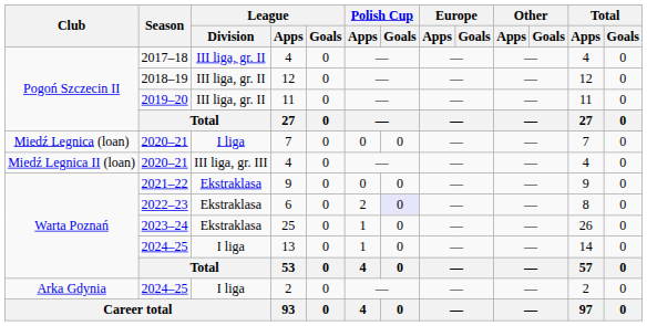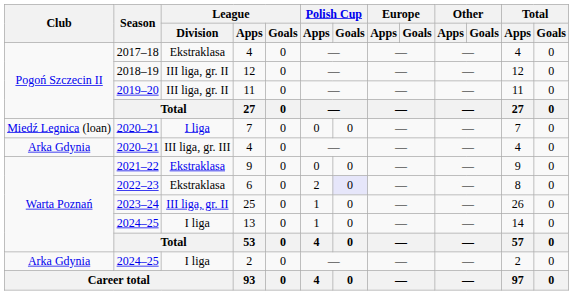 <table class=wikitable style="text-align: center">
 <tr>
 <th rowspan=2>Club</th>
 <th rowspan=2>Season</th>
 <th colspan=3>League</th>
 <th colspan=2><a href='#'>Polish Cup</a></th>
 <th colspan=2>Europe</th>
 <th colspan=2>Other</th>
 <th colspan=2>Total</th>
 </tr>
 <tr>
 <th>Division</th>
 <th>Apps</th>
 <th>Goals</th>
 <th>Apps</th>
 <th>Goals</th>
 <th>Apps</th>
 <th>Goals</th>
 <th>Apps</th>
 <th>Goals</th>
 <th>Apps</th>
 <th>Goals</th>
 </tr>
 <tr>
 <td rowspan=4><a href='#'>Pogoń Szczecin II</a></td>
 <td>2017–18</td>
-<td><a href='#'>III liga, gr. II</a></td>
+<td>Ekstraklasa</td>
 <td>4</td>
 <td>0</td>
 <td colspan="2">—</td>
 <td colspan="2">—</td>
 <td colspan="2">—</td>
 <td>4</td>
 <td>0</td>
 </tr>
 <tr>
 <td>2018–19</td>
 <td>III liga, gr. II</td>
 <td>12</td>
 <td>0</td>
 <td colspan="2">—</td>
 <td colspan="2">—</td>
 <td colspan="2">—</td>
 <td>12</td>
 <td>0</td>
 </tr>
 <tr>
 <td><a href='#'>2019–20</a></td>
 <td>III liga, gr. II</td>
 <td>11</td>
 <td>0</td>
 <td colspan="2">—</td>
 <td colspan="2">—</td>
 <td colspan="2">—</td>
 <td>11</td>
 <td>0</td>
 </tr>
 <tr>
 <th colspan=2>Total</th>
 <th>27</th>
 <th>0</th>
 <th colspan="2">—</th>
 <th colspan="2">—</th>
 <th colspan="2">—</th>
 <th>27</th>
 <th>0</th>
 </tr>
 <tr>
 <td><a href='#'>Miedź Legnica</a> (loan)</td>
 <td><a href='#'>2020–21</a></td>
 <td><a href='#'>I liga</a></td>
 <td>7</td>
 <td>0</td>
 <td>0</td>
 <td>0</td>
 <td colspan="2">—</td>
 <td colspan="2">—</td>
 <td>7</td>
 <td>0</td>
 </tr>
 <tr>
-<td><a href='#'>Miedź Legnica II</a> (loan)</td>
+<td><a href='#'>Arka Gdynia</a></td>
 <td><a href='#'>2020–21</a></td>
 <td>III liga, gr. III</td>
 <td>4</td>
 <td>0</td>
 <td colspan="2">—</td>
 <td colspan="2">—</td>
 <td colspan="2">—</td>
 <td>4</td>
 <td>0</td>
 </tr>
 <tr>
 <td rowspan=5><a href='#'>Warta Poznań</a></td>
 <td><a href='#'>2021–22</a></td>
 <td><a href='#'>Ekstraklasa</a></td>
 <td>9</td>
 <td>0</td>
 <td>0</td>
 <td>0</td>
 <td colspan="2">—</td>
 <td colspan="2">—</td>
 <td>9</td>
 <td>0</td>
 </tr>
 <tr>
 <td><a href='#'>2022–23</a></td>
 <td>Ekstraklasa</td>
 <td>6</td>
 <td>0</td>
 <td>2</td>
 <td style="background: lavender;">0</td>
 <td colspan="2">—</td>
 <td colspan="2">—</td>
 <td>8</td>
 <td>0</td>
 </tr>
 <tr>
 <td><a href='#'>2023–24</a></td>
-<td>Ekstraklasa</td>
+<td><a href='#'>III liga, gr. II</a></td>
 <td>25</td>
 <td>0</td>
 <td>1</td>
 <td>0</td>
 <td colspan="2">—</td>
 <td colspan="2">—</td>
 <td>26</td>
 <td>0</td>
 </tr>
 <tr>
 <td><a href='#'>2024–25</a></td>
 <td>I liga</td>
 <td>13</td>
 <td>0</td>
 <td>1</td>
 <td>0</td>
 <td colspan="2">—</td>
 <td colspan="2">—</td>
 <td>14</td>
 <td>0</td>
 </tr>
 <tr>
 <th colspan=2>Total</th>
 <th>53</th>
 <th>0</th>
 <th>4</th>
 <th>0</th>
 <th colspan="2">—</th>
 <th colspan="2">—</th>
 <th>57</th>
 <th>0</th>
 </tr>
 <tr>
 <td><a href='#'>Arka Gdynia</a></td>
 <td><a href='#'>2024–25</a></td>
 <td>I liga</td>
 <td>2</td>
 <td>0</td>
 <td colspan="2">—</td>
 <td colspan="2">—</td>
 <td colspan="2">—</td>
 <td>2</td>
 <td>0</td>
 </tr>
 <tr>
 <th colspan=3>Career total</th>
 <th>93</th>
 <th>0</th>
 <th>4</th>
 <th>0</th>
 <th colspan="2">—</th>
 <th colspan="2">—</th>
 <th>97</th>
 <th>0</th>
 </tr>
 </table>
